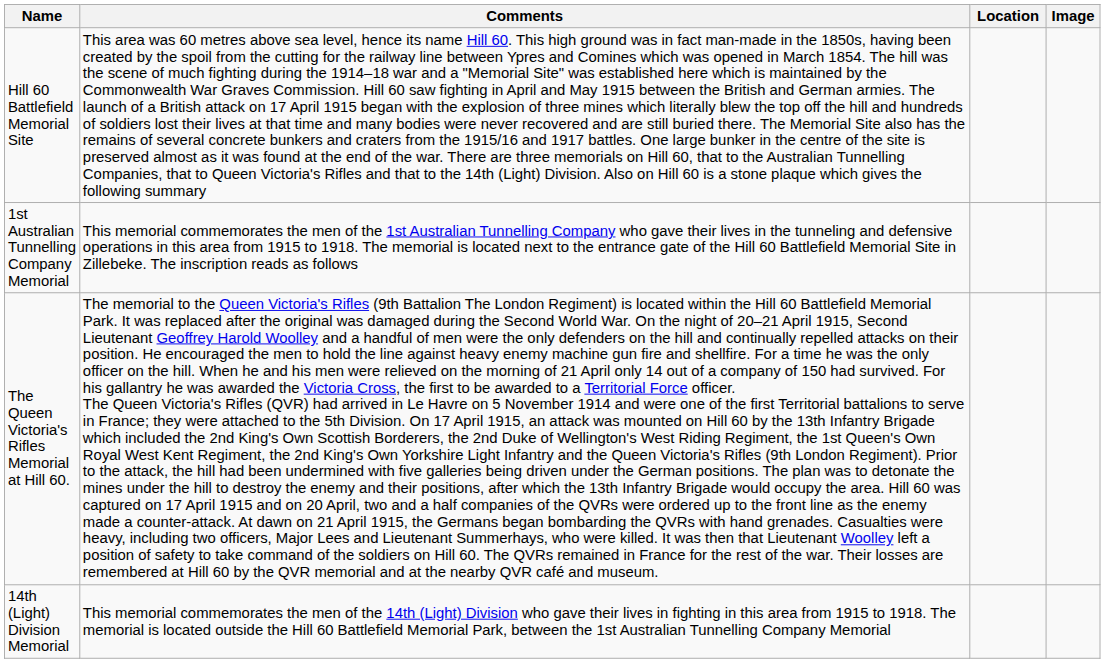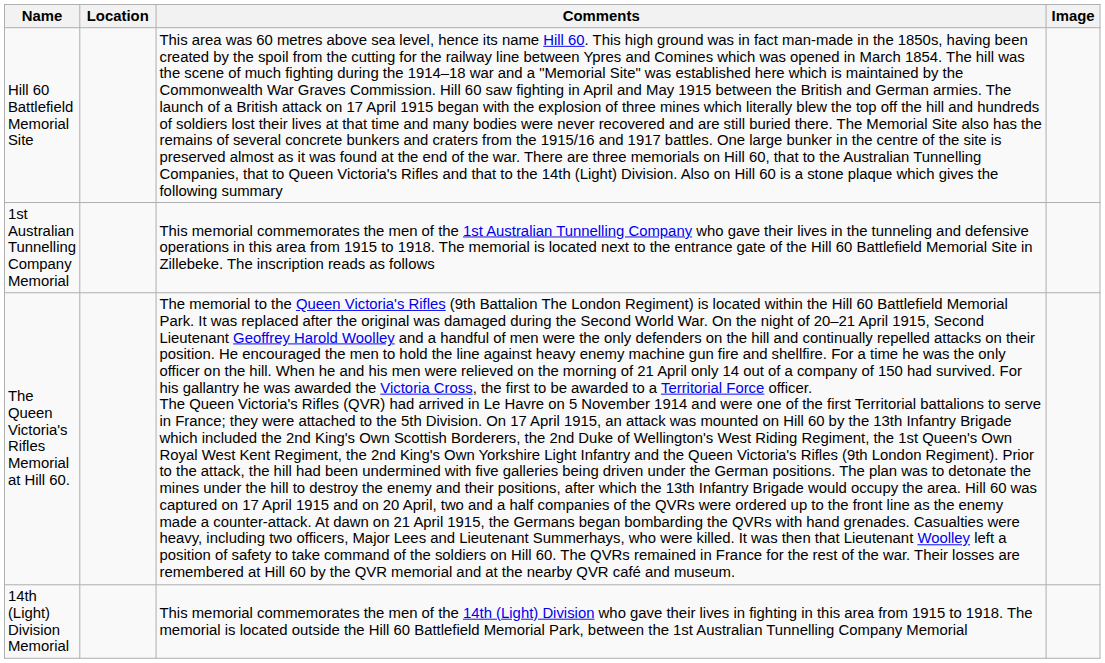 <table class="wikitable sortable">
 <tr>
 <th scope="col" style="width:50px;">Name</th>
+<th scope="col" style="width:75px;">Location</th>
 <th scope="col" style="width:950px;">Comments</th>
-<th scope="col" style="width:75px;">Location</th>
 <th scope="col" style="width:50px;">Image</th>
 </tr>
 <tr>
 <td>Hill 60 Battlefield Memorial Site</td>
+<td></td>
 <td>This area was 60 metres above sea level, hence its name <a href='#'>Hill 60</a>. This high ground was in fact man-made in the 1850s, having been created by the spoil from the cutting for the railway line between Ypres and Comines which was opened in March 1854. The hill was the scene of much fighting during the 1914–18 war and a "Memorial Site" was established here which is maintained by the Commonwealth War Graves Commission. Hill 60 saw fighting in April and May 1915 between the British and German armies. The launch of a British attack on 17 April 1915 began with the explosion of three mines which literally blew the top off the hill and hundreds of soldiers lost their lives at that time and many bodies were never recovered and are still buried there. The Memorial Site also has the remains of several concrete bunkers and craters from the 1915/16 and 1917 battles. One large bunker in the centre of the site is preserved almost as it was found at the end of the war. There are three memorials on Hill 60, that to the Australian Tunnelling Companies, that to Queen Victoria's Rifles and that to the 14th (Light) Division. Also on Hill 60 is a stone plaque which gives the following summary </td>
-<td></td>
 <td></td>
 </tr>
 <tr>
 <td>1st Australian Tunnelling Company Memorial</td>
+<td></td>
 <td>This memorial commemorates the men of the <a href='#'>1st Australian Tunnelling Company</a> who gave their lives in the tunneling and defensive operations in this area from 1915 to 1918. The memorial is located next to the entrance gate of the Hill 60 Battlefield Memorial Site in Zillebeke. The inscription reads as follows </td>
-<td></td>
 <td></td>
 </tr>
 <tr>
 <td>The Queen Victoria's Rifles Memorial at Hill 60.</td>
+<td></td>
 <td>The memorial to the <a href='#'>Queen Victoria's Rifles</a> (9th Battalion The London Regiment) is located within the Hill 60 Battlefield Memorial Park. It was replaced after the original was damaged during the Second World War. On the night of 20–21 April 1915, Second Lieutenant <a href='#'>Geoffrey Harold Woolley</a> and a handful of men were the only defenders on the hill and continually repelled attacks on their position. He encouraged the men to hold the line against heavy enemy machine gun fire and shellfire. For a time he was the only officer on the hill. When he and his men were relieved on the morning of 21 April only 14 out of a company of 150 had survived. For his gallantry he was awarded the <a href='#'>Victoria Cross</a>, the first to be awarded to a <a href='#'>Territorial Force</a> officer.<br>The Queen Victoria's Rifles (QVR) had arrived in Le Havre on 5 November 1914 and were one of the first Territorial battalions to serve in France; they were attached to the 5th Division. On 17 April 1915, an attack was mounted on Hill 60 by the 13th Infantry Brigade which included the 2nd King's Own Scottish Borderers, the 2nd Duke of Wellington's West Riding Regiment, the 1st Queen's Own Royal West Kent Regiment, the 2nd King's Own Yorkshire Light Infantry and the Queen Victoria's Rifles (9th London Regiment). Prior to the attack, the hill had been undermined with five galleries being driven under the German positions. The plan was to detonate the mines under the hill to destroy the enemy and their positions, after which the 13th Infantry Brigade would occupy the area. Hill 60 was captured on 17 April 1915 and on 20 April, two and a half companies of the QVRs were ordered up to the front line as the enemy made a counter-attack. At dawn on 21 April 1915, the Germans began bombarding the QVRs with hand grenades. Casualties were heavy, including two officers, Major Lees and Lieutenant Summerhays, who were killed. It was then that Lieutenant <a href='#'>Woolley</a> left a position of safety to take command of the soldiers on Hill 60. The QVRs remained in France for the rest of the war. Their losses are remembered at Hill 60 by the QVR memorial and at the nearby QVR café and museum.</td>
-<td></td>
 <td></td>
 </tr>
 <tr>
 <td>14th (Light) Division Memorial</td>
+<td></td>
 <td>This memorial commemorates the men of the <a href='#'>14th (Light) Division</a> who gave their lives in fighting in this area from 1915 to 1918. The memorial is located outside the Hill 60 Battlefield Memorial Park, between the 1st Australian Tunnelling Company Memorial</td>
-<td></td>
 <td></td>
 </tr>
 </table>
